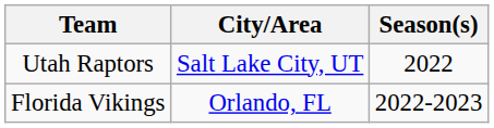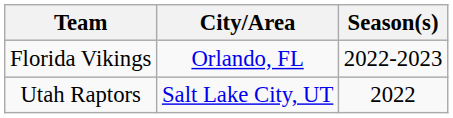 <table class="wikitable" style="text-align:center">
 <tr>
 <th scope="col">Team</th>
 <th scope="col">City/Area</th>
 <th scope="col">Season(s)</th>
 </tr>
 <tr>
+<td scope="row">Florida Vikings</td>
+<td><a href='#'>Orlando, FL</a></td>
+<td>2022-2023</td>
+</tr>
+<tr>
 <td scope="row">Utah Raptors</td>
 <td><a href='#'>Salt Lake City, UT</a></td>
 <td>2022</td>
 </tr>
-<tr>
-<td scope="row">Florida Vikings</td>
-<td><a href='#'>Orlando, FL</a></td>
-<td>2022-2023</td>
-</tr>
 </table>
